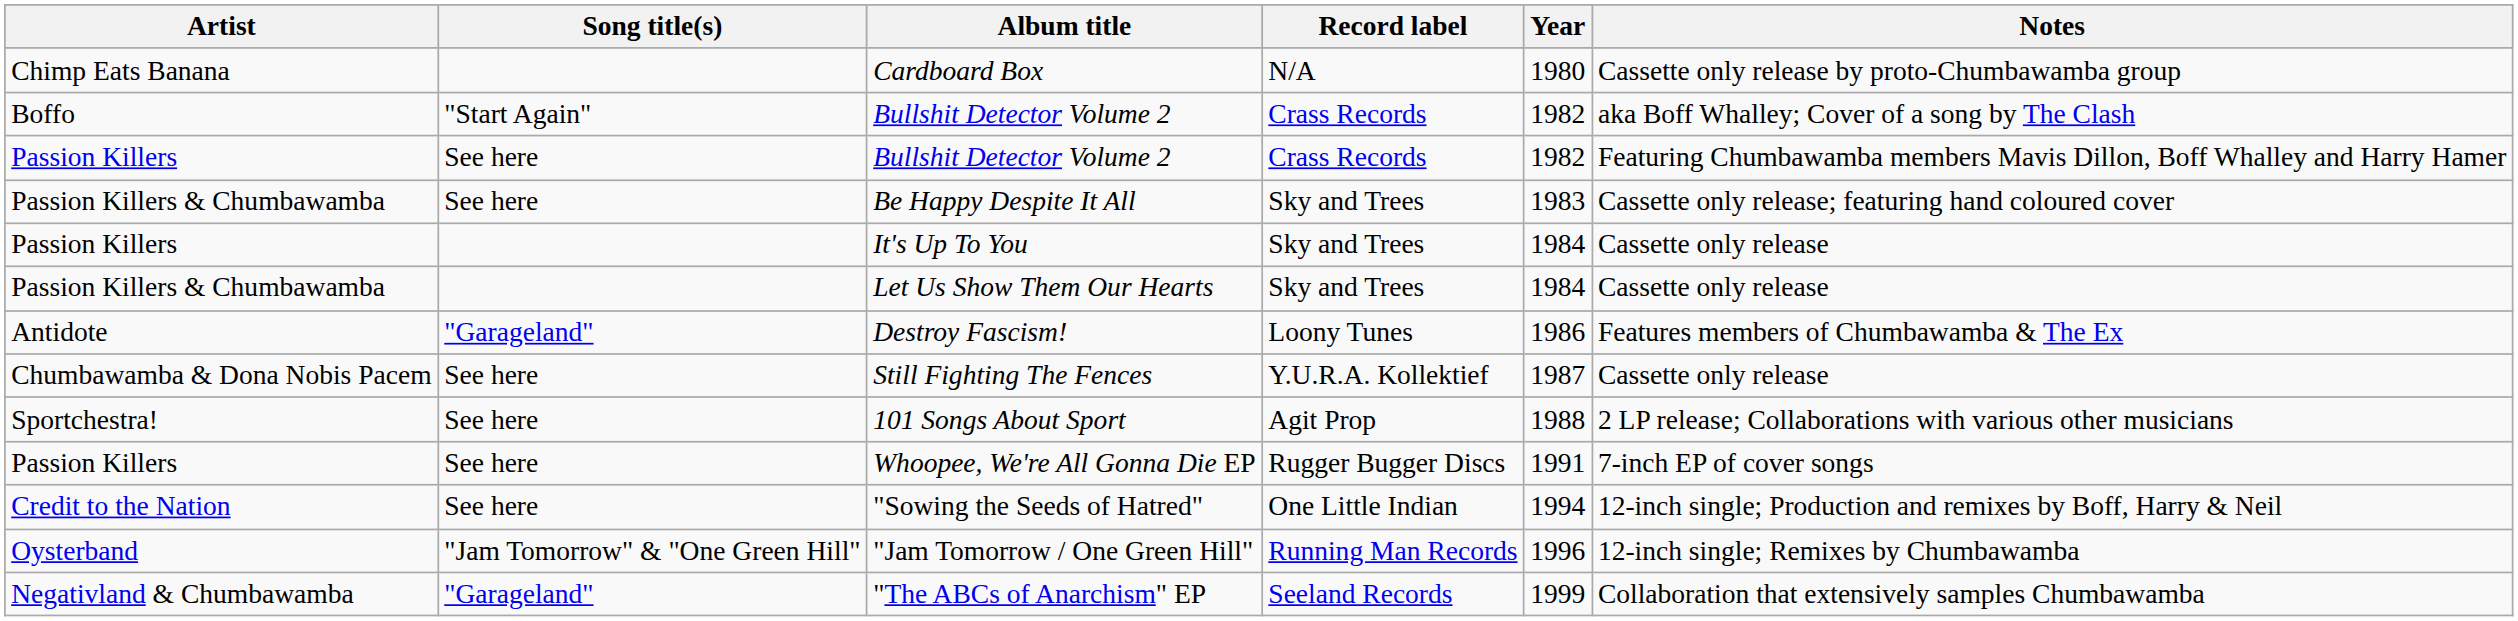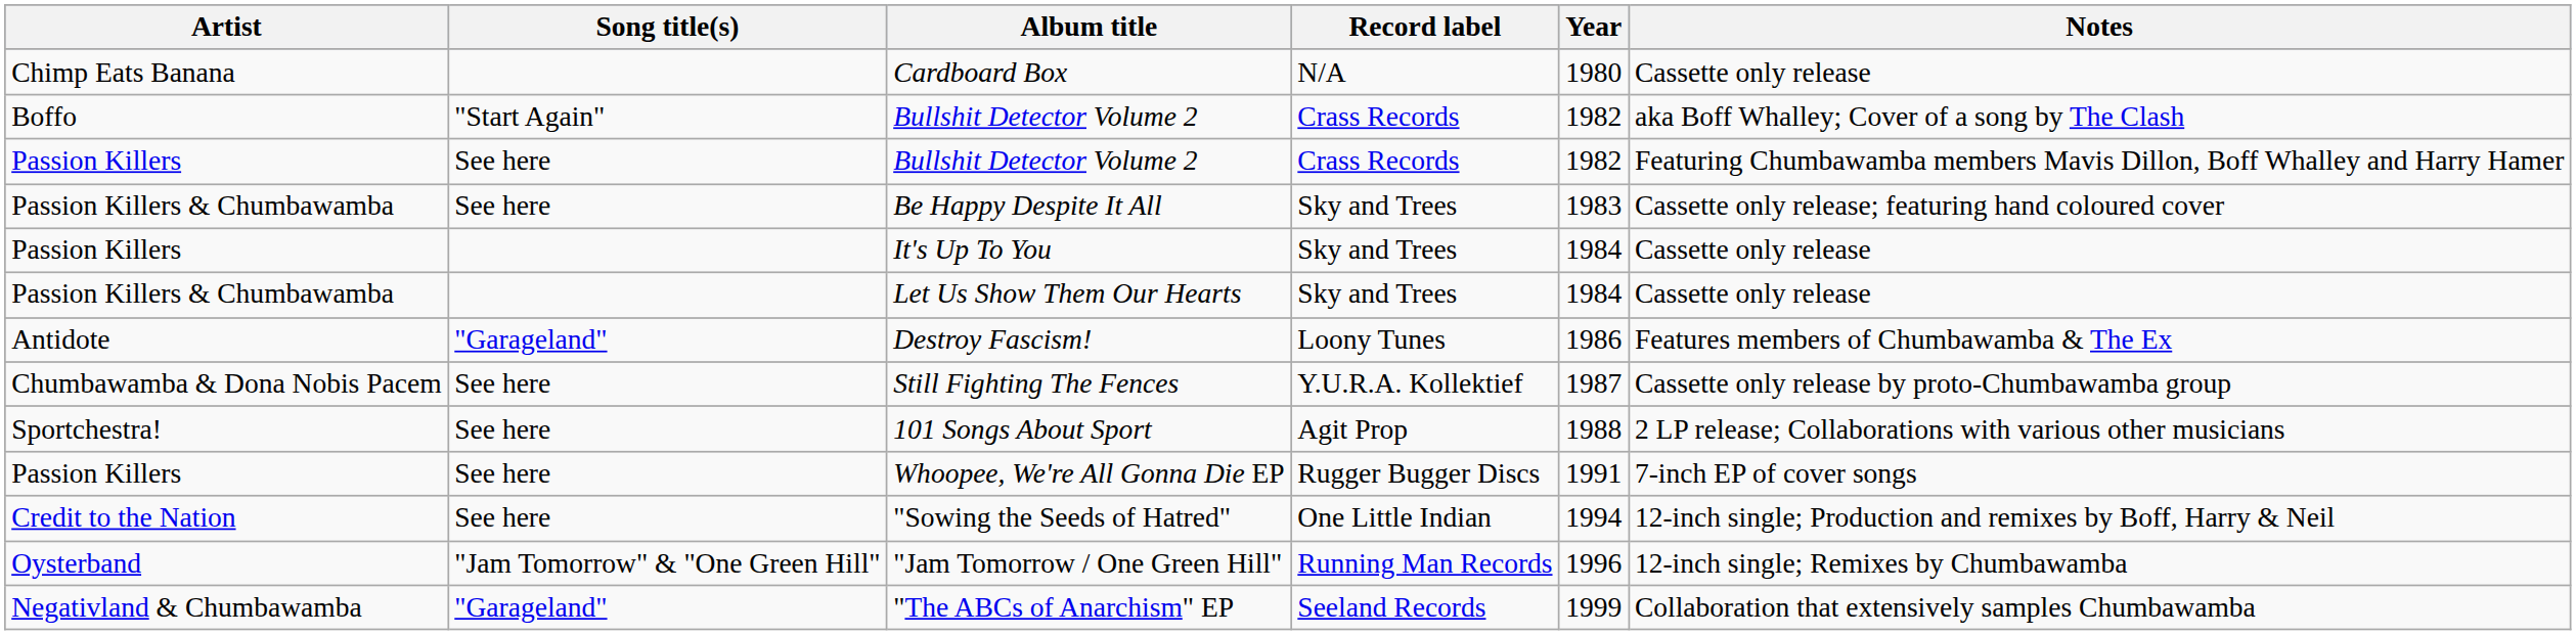 <table class="wikitable">
 <tr style="background:#b0c4de; text-align:center;">
 <th>Artist</th>
 <th>Song title(s)</th>
 <th>Album title</th>
 <th>Record label</th>
 <th>Year</th>
 <th>Notes</th>
 </tr>
 <tr>
 <td>Chimp Eats Banana</td>
 <td></td>
 <td><em>Cardboard Box</em></td>
 <td>N/A</td>
 <td>1980</td>
-<td>Cassette only release by proto-Chumbawamba group</td>
+<td>Cassette only release</td>
 </tr>
 <tr>
 <td>Boffo</td>
 <td>"Start Again"</td>
 <td><em><a href='#'>Bullshit Detector</a> Volume 2</em></td>
 <td><a href='#'>Crass Records</a></td>
 <td>1982</td>
 <td>aka Boff Whalley; Cover of a song by <a href='#'>The Clash</a></td>
 </tr>
 <tr>
 <td><a href='#'>Passion Killers</a></td>
 <td>See here</td>
 <td><em><a href='#'>Bullshit Detector</a> Volume 2</em></td>
 <td><a href='#'>Crass Records</a></td>
 <td>1982</td>
 <td>Featuring Chumbawamba members Mavis Dillon, Boff Whalley and Harry Hamer</td>
 </tr>
 <tr>
 <td>Passion Killers & Chumbawamba</td>
 <td>See here</td>
 <td><em>Be Happy Despite It All</em></td>
 <td>Sky and Trees</td>
 <td>1983</td>
 <td>Cassette only release; featuring hand coloured cover</td>
 </tr>
 <tr>
 <td>Passion Killers</td>
 <td></td>
 <td><em>It's Up To You</em></td>
 <td>Sky and Trees</td>
 <td>1984</td>
 <td>Cassette only release</td>
 </tr>
 <tr>
 <td>Passion Killers & Chumbawamba</td>
 <td></td>
 <td><em>Let Us Show Them Our Hearts</em></td>
 <td>Sky and Trees</td>
 <td>1984</td>
 <td>Cassette only release</td>
 </tr>
 <tr>
 <td>Antidote</td>
 <td><a href='#'>"Garageland"</a></td>
 <td><em>Destroy Fascism!</em></td>
 <td>Loony Tunes</td>
 <td>1986</td>
 <td>Features members of Chumbawamba & <a href='#'>The Ex</a></td>
 </tr>
 <tr>
 <td>Chumbawamba & Dona Nobis Pacem</td>
 <td>See here</td>
 <td><em>Still Fighting The Fences</em></td>
 <td>Y.U.R.A. Kollektief</td>
 <td>1987</td>
-<td>Cassette only release</td>
+<td>Cassette only release by proto-Chumbawamba group</td>
 </tr>
 <tr>
 <td>Sportchestra!</td>
 <td>See here</td>
 <td><em>101 Songs About Sport</em></td>
 <td>Agit Prop</td>
 <td>1988</td>
 <td>2 LP release; Collaborations with various other musicians</td>
 </tr>
 <tr>
 <td>Passion Killers</td>
 <td>See here</td>
 <td><em>Whoopee, We're All Gonna Die</em> EP</td>
 <td>Rugger Bugger Discs</td>
 <td>1991</td>
 <td>7-inch EP of cover songs</td>
 </tr>
 <tr>
 <td><a href='#'>Credit to the Nation</a></td>
 <td>See here</td>
 <td>"Sowing the Seeds of Hatred"</td>
 <td>One Little Indian</td>
 <td>1994</td>
 <td>12-inch single; Production and remixes by Boff, Harry & Neil</td>
 </tr>
 <tr>
 <td><a href='#'>Oysterband</a></td>
 <td>"Jam Tomorrow" & "One Green Hill"</td>
 <td>"Jam Tomorrow / One Green Hill"</td>
 <td><a href='#'>Running Man Records</a></td>
 <td>1996</td>
 <td>12-inch single; Remixes by Chumbawamba</td>
 </tr>
 <tr>
 <td><a href='#'>Negativland</a> & Chumbawamba</td>
 <td><a href='#'>"Garageland"</a></td>
 <td>"<a href='#'>The ABCs of Anarchism</a>" EP</td>
 <td><a href='#'>Seeland Records</a></td>
 <td>1999</td>
 <td>Collaboration that extensively samples Chumbawamba</td>
 </tr>
 </table>
